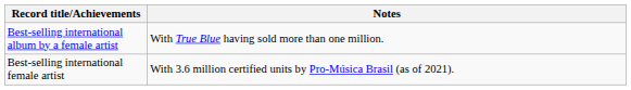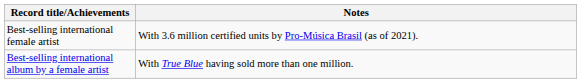 <table class="wikitable sortable plainrowheaders">
 <tr>
 <th scope="col" width=20%>Record title/Achievements</th>
 <th scope="col" width=67%>Notes</th>
 </tr>
 <tr>
+<td>Best-selling international female artist</td>
+<td>With 3.6 million certified units by <a href='#'>Pro-Música Brasil</a> (as of 2021).</td>
+</tr>
+<tr>
 <td><a href='#'>Best-selling international album by a female artist</a></td>
 <td>With <em><a href='#'>True Blue</a></em> having sold more than one million.</td>
 </tr>
-<tr>
-<td>Best-selling international female artist</td>
-<td>With 3.6 million certified units by <a href='#'>Pro-Música Brasil</a> (as of 2021).</td>
-</tr>
 </table>
